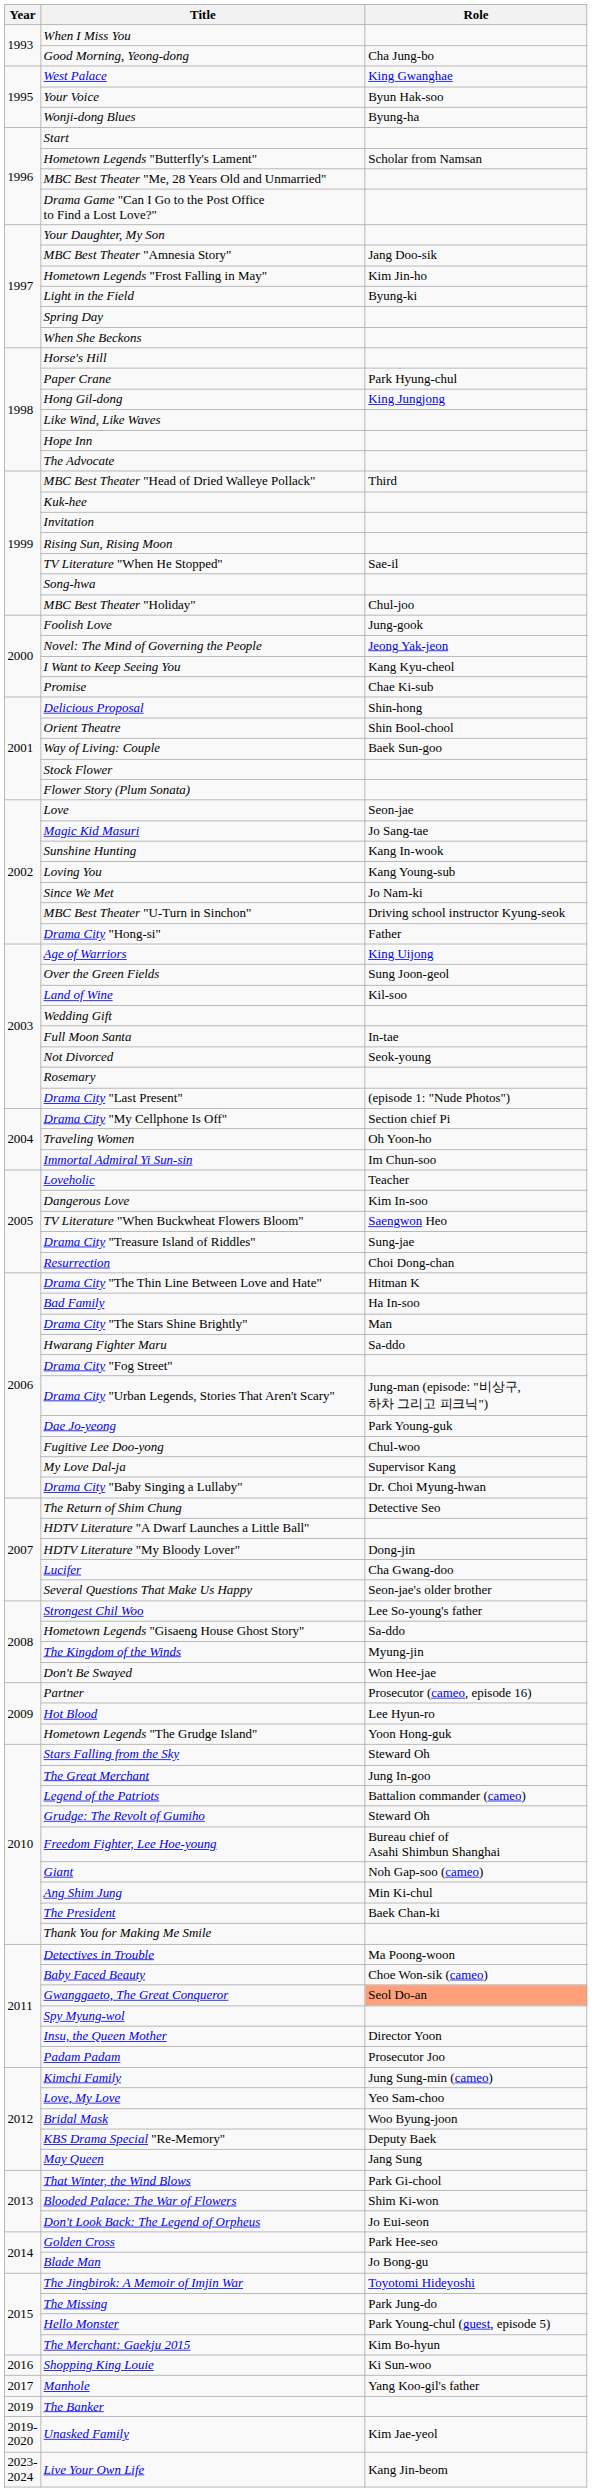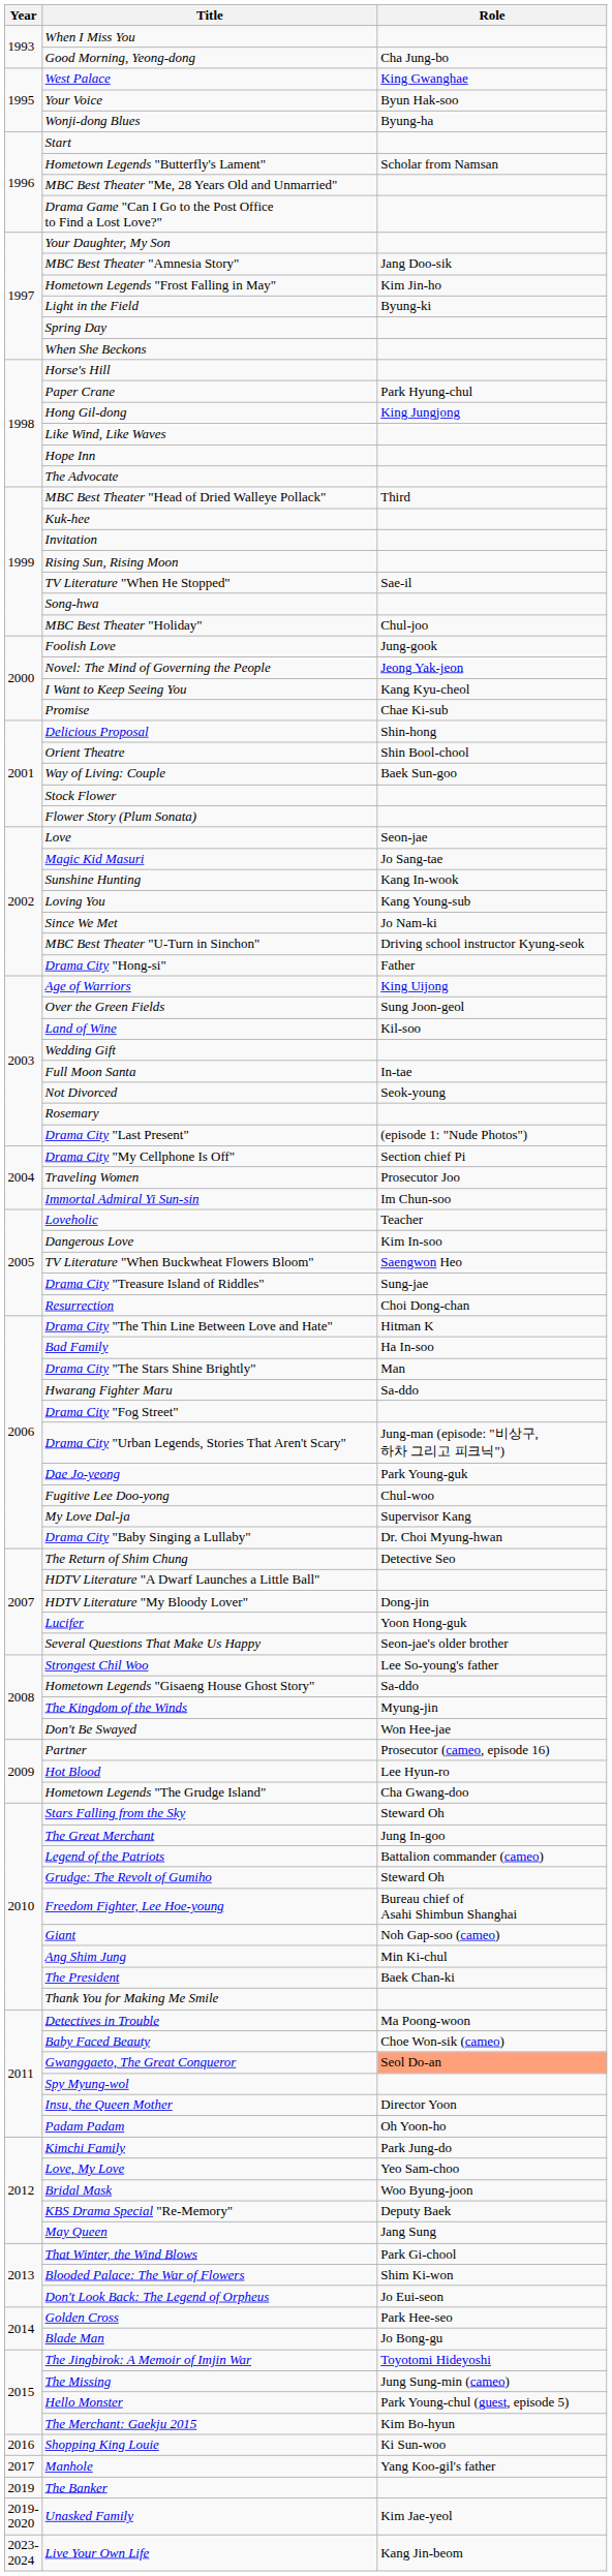 <table class="wikitable" style="width:720px">
 <tr>
 <th width=10>Year</th>
 <th>Title</th>
 <th>Role</th>
 </tr>
 <tr>
 <td rowspan=2>1993</td>
 <td><em>When I Miss You</em></td>
 <td></td>
 </tr>
 <tr>
 <td><em>Good Morning, Yeong-dong</em></td>
 <td> Cha Jung-bo</td>
 </tr>
 <tr>
 <td rowspan=3>1995</td>
 <td><em><a href='#'>West Palace</a></em></td>
 <td><a href='#'>King Gwanghae</a></td>
 </tr>
 <tr>
 <td><em>Your Voice</em></td>
 <td>Byun Hak-soo</td>
 </tr>
 <tr>
 <td><em>Wonji-dong Blues</em></td>
 <td>Byung-ha</td>
 </tr>
 <tr>
 <td rowspan=4>1996</td>
 <td><em>Start</em></td>
 <td></td>
 </tr>
 <tr>
 <td><em>Hometown Legends</em> "Butterfly's Lament"</td>
 <td>Scholar from Namsan</td>
 </tr>
 <tr>
 <td><em>MBC Best Theater</em> "Me, 28 Years Old and Unmarried"</td>
 <td></td>
 </tr>
 <tr>
 <td><em>Drama Game</em> "Can I Go to the Post Office <br> to Find a Lost Love?"</td>
 <td></td>
 </tr>
 <tr>
 <td rowspan=6>1997</td>
 <td><em>Your Daughter, My Son</em></td>
 <td></td>
 </tr>
 <tr>
 <td><em>MBC Best Theater</em> "Amnesia Story"</td>
 <td>Jang Doo-sik</td>
 </tr>
 <tr>
 <td><em>Hometown Legends</em> "Frost Falling in May"</td>
 <td>Kim Jin-ho</td>
 </tr>
 <tr>
 <td><em>Light in the Field</em></td>
 <td>Byung-ki</td>
 </tr>
 <tr>
 <td><em>Spring Day</em></td>
 <td></td>
 </tr>
 <tr>
 <td><em>When She Beckons</em></td>
 <td></td>
 </tr>
 <tr>
 <td rowspan=6>1998</td>
 <td><em>Horse's Hill</em></td>
 <td></td>
 </tr>
 <tr>
 <td><em>Paper Crane</em></td>
 <td>Park Hyung-chul</td>
 </tr>
 <tr>
 <td><em>Hong Gil-dong</em></td>
 <td><a href='#'>King Jungjong</a></td>
 </tr>
 <tr>
 <td><em>Like Wind, Like Waves</em></td>
 <td></td>
 </tr>
 <tr>
 <td><em>Hope Inn</em></td>
 <td></td>
 </tr>
 <tr>
 <td><em>The Advocate</em></td>
 <td></td>
 </tr>
 <tr>
 <td rowspan=7>1999</td>
 <td><em>MBC Best Theater</em> "Head of Dried Walleye Pollack"</td>
 <td>Third</td>
 </tr>
 <tr>
 <td><em>Kuk-hee</em></td>
 <td></td>
 </tr>
 <tr>
 <td><em>Invitation</em></td>
 <td></td>
 </tr>
 <tr>
 <td><em>Rising Sun, Rising Moon</em></td>
 <td></td>
 </tr>
 <tr>
 <td><em>TV Literature</em> "When He Stopped"</td>
 <td>Sae-il</td>
 </tr>
 <tr>
 <td><em>Song-hwa</em></td>
 <td></td>
 </tr>
 <tr>
 <td><em>MBC Best Theater</em> "Holiday"</td>
 <td>Chul-joo</td>
 </tr>
 <tr>
 <td rowspan=4>2000</td>
 <td><em>Foolish Love</em></td>
 <td>Jung-gook</td>
 </tr>
 <tr>
 <td><em>Novel: The Mind of Governing the People</em></td>
 <td><a href='#'>Jeong Yak-jeon</a></td>
 </tr>
 <tr>
 <td><em>I Want to Keep Seeing You</em></td>
 <td>Kang Kyu-cheol</td>
 </tr>
 <tr>
 <td><em>Promise</em></td>
 <td>Chae Ki-sub</td>
 </tr>
 <tr>
 <td rowspan=5>2001</td>
 <td><em><a href='#'>Delicious Proposal</a></em></td>
 <td>Shin-hong</td>
 </tr>
 <tr>
 <td><em>Orient Theatre</em></td>
 <td>Shin Bool-chool</td>
 </tr>
 <tr>
 <td><em>Way of Living: Couple</em></td>
 <td>Baek Sun-goo</td>
 </tr>
 <tr>
 <td><em>Stock Flower</em></td>
 <td></td>
 </tr>
 <tr>
 <td><em>Flower Story (Plum Sonata)</em></td>
 <td></td>
 </tr>
 <tr>
 <td rowspan=7>2002</td>
 <td><em>Love</em></td>
 <td>Seon-jae</td>
 </tr>
 <tr>
 <td><em><a href='#'>Magic Kid Masuri</a></em></td>
 <td>Jo Sang-tae</td>
 </tr>
 <tr>
 <td><em>Sunshine Hunting</em></td>
 <td>Kang In-wook</td>
 </tr>
 <tr>
 <td><em>Loving You</em></td>
 <td>Kang Young-sub</td>
 </tr>
 <tr>
 <td><em>Since We Met</em></td>
 <td>Jo Nam-ki</td>
 </tr>
 <tr>
 <td><em>MBC Best Theater</em> "U-Turn in Sinchon"</td>
 <td>Driving school instructor Kyung-seok</td>
 </tr>
 <tr>
 <td><em><a href='#'>Drama City</a></em> "Hong-si"</td>
 <td>Father</td>
 </tr>
 <tr>
 <td rowspan=8>2003</td>
 <td><em><a href='#'>Age of Warriors</a></em></td>
 <td><a href='#'>King Uijong</a></td>
 </tr>
 <tr>
 <td><em>Over the Green Fields</em></td>
 <td>Sung Joon-geol</td>
 </tr>
 <tr>
 <td><em><a href='#'>Land of Wine</a></em></td>
 <td>Kil-soo</td>
 </tr>
 <tr>
 <td><em>Wedding Gift</em></td>
 <td></td>
 </tr>
 <tr>
 <td><em>Full Moon Santa</em></td>
 <td>In-tae</td>
 </tr>
 <tr>
 <td><em>Not Divorced</em></td>
 <td>Seok-young</td>
 </tr>
 <tr>
 <td><em>Rosemary</em></td>
 <td></td>
 </tr>
 <tr>
 <td><em><a href='#'>Drama City</a></em> "Last Present"</td>
 <td>(episode 1: "Nude Photos")</td>
 </tr>
 <tr>
 <td rowspan=3>2004</td>
 <td><em><a href='#'>Drama City</a></em> "My Cellphone Is Off"</td>
 <td>Section chief Pi</td>
 </tr>
 <tr>
 <td><em>Traveling Women</em></td>
-<td>Oh Yoon-ho</td>
+<td>Prosecutor Joo</td>
 </tr>
 <tr>
 <td><em><a href='#'>Immortal Admiral Yi Sun-sin</a></em></td>
 <td>Im Chun-soo</td>
 </tr>
 <tr>
 <td rowspan=5>2005</td>
 <td><em><a href='#'>Loveholic</a></em></td>
 <td>Teacher</td>
 </tr>
 <tr>
 <td><em>Dangerous Love</em></td>
 <td>Kim In-soo</td>
 </tr>
 <tr>
 <td><em>TV Literature</em> "When Buckwheat Flowers Bloom"</td>
 <td><a href='#'>Saengwon</a> Heo</td>
 </tr>
 <tr>
 <td><em><a href='#'>Drama City</a></em> "Treasure Island of Riddles"</td>
 <td>Sung-jae</td>
 </tr>
 <tr>
 <td><em><a href='#'>Resurrection</a></em></td>
 <td>Choi Dong-chan</td>
 </tr>
 <tr>
 <td rowspan=10>2006</td>
 <td><em><a href='#'>Drama City</a></em> "The Thin Line Between Love and Hate"</td>
 <td>Hitman K</td>
 </tr>
 <tr>
 <td><em><a href='#'>Bad Family</a></em></td>
 <td>Ha In-soo</td>
 </tr>
 <tr>
 <td><em><a href='#'>Drama City</a></em> "The Stars Shine Brightly"</td>
 <td>Man</td>
 </tr>
 <tr>
 <td><em>Hwarang Fighter Maru</em></td>
 <td>Sa-ddo</td>
 </tr>
 <tr>
 <td><em><a href='#'>Drama City</a></em> "Fog Street"</td>
 <td></td>
 </tr>
 <tr>
 <td><em><a href='#'>Drama City</a></em> "Urban Legends, Stories That Aren't Scary"</td>
 <td>Jung-man (episode: "비상구, <br> 하차 그리고 피크닉")</td>
 </tr>
 <tr>
 <td><em><a href='#'>Dae Jo-yeong</a></em></td>
 <td>Park Young-guk</td>
 </tr>
 <tr>
 <td><em>Fugitive Lee Doo-yong</em></td>
 <td>Chul-woo</td>
 </tr>
 <tr>
 <td><em>My Love Dal-ja</em></td>
 <td>Supervisor Kang</td>
 </tr>
 <tr>
 <td><em><a href='#'>Drama City</a></em> "Baby Singing a Lullaby"</td>
 <td>Dr. Choi Myung-hwan</td>
 </tr>
 <tr>
 <td rowspan=5>2007</td>
 <td><em>The Return of Shim Chung</em></td>
 <td>Detective Seo</td>
 </tr>
 <tr>
 <td><em>HDTV Literature</em> "A Dwarf Launches a Little Ball"</td>
 <td></td>
 </tr>
 <tr>
 <td><em>HDTV Literature</em> "My Bloody Lover"</td>
 <td>Dong-jin</td>
 </tr>
 <tr>
 <td><em><a href='#'>Lucifer</a></em></td>
-<td>Cha Gwang-doo</td>
+<td>Yoon Hong-guk</td>
 </tr>
 <tr>
 <td><em>Several Questions That Make Us Happy</em></td>
 <td>Seon-jae's older brother</td>
 </tr>
 <tr>
 <td rowspan=4>2008</td>
 <td><em><a href='#'>Strongest Chil Woo</a></em></td>
 <td>Lee So-young's father</td>
 </tr>
 <tr>
 <td><em>Hometown Legends</em> "Gisaeng House Ghost Story"</td>
 <td>Sa-ddo</td>
 </tr>
 <tr>
 <td><em><a href='#'>The Kingdom of the Winds</a></em></td>
 <td>Myung-jin</td>
 </tr>
 <tr>
 <td><em>Don't Be Swayed</em></td>
 <td>Won Hee-jae</td>
 </tr>
 <tr>
 <td rowspan=3>2009</td>
 <td><em>Partner</em></td>
 <td>Prosecutor (<a href='#'>cameo</a>, episode 16)</td>
 </tr>
 <tr>
 <td><em><a href='#'>Hot Blood</a></em></td>
 <td>Lee Hyun-ro</td>
 </tr>
 <tr>
 <td><em>Hometown Legends</em> "The Grudge Island"</td>
-<td>Yoon Hong-guk</td>
+<td>Cha Gwang-doo</td>
 </tr>
 <tr>
 <td rowspan=9>2010</td>
 <td><em><a href='#'>Stars Falling from the Sky</a></em></td>
 <td>Steward Oh</td>
 </tr>
 <tr>
 <td><em><a href='#'>The Great Merchant</a></em></td>
 <td>Jung In-goo</td>
 </tr>
 <tr>
 <td><em><a href='#'>Legend of the Patriots</a></em></td>
 <td>Battalion commander (<a href='#'>cameo</a>)</td>
 </tr>
 <tr>
 <td><em><a href='#'>Grudge: The Revolt of Gumiho</a></em></td>
 <td>Steward Oh</td>
 </tr>
 <tr>
 <td><em><a href='#'>Freedom Fighter, Lee Hoe-young</a></em></td>
 <td>Bureau chief of <br> Asahi Shimbun Shanghai</td>
 </tr>
 <tr>
 <td><em><a href='#'>Giant</a></em></td>
 <td>Noh Gap-soo (<a href='#'>cameo</a>)</td>
 </tr>
 <tr>
 <td><em><a href='#'>Ang Shim Jung</a></em></td>
 <td>Min Ki-chul</td>
 </tr>
 <tr>
 <td><em><a href='#'>The President</a></em></td>
 <td>Baek Chan-ki</td>
 </tr>
 <tr>
 <td><em>Thank You for Making Me Smile</em></td>
 <td></td>
 </tr>
 <tr>
 <td rowspan=6>2011</td>
 <td><em><a href='#'>Detectives in Trouble</a></em></td>
 <td>Ma Poong-woon</td>
 </tr>
 <tr>
 <td><em><a href='#'>Baby Faced Beauty</a></em></td>
 <td>Choe Won-sik (<a href='#'>cameo</a>)</td>
 </tr>
 <tr>
 <td><em><a href='#'>Gwanggaeto, The Great Conqueror</a></em></td>
 <td style="background: lightsalmon;">Seol Do-an</td>
 </tr>
 <tr>
 <td><em><a href='#'>Spy Myung-wol</a></em></td>
 <td></td>
 </tr>
 <tr>
 <td><em><a href='#'>Insu, the Queen Mother</a></em></td>
 <td>Director Yoon</td>
 </tr>
 <tr>
 <td><em><a href='#'>Padam Padam</a></em></td>
-<td>Prosecutor Joo</td>
+<td>Oh Yoon-ho</td>
 </tr>
 <tr>
 <td rowspan=5>2012</td>
 <td><em><a href='#'>Kimchi Family</a></em></td>
-<td>Jung Sung-min (<a href='#'>cameo</a>)</td>
+<td>Park Jung-do</td>
 </tr>
 <tr>
 <td><em><a href='#'>Love, My Love</a></em></td>
 <td>Yeo Sam-choo</td>
 </tr>
 <tr>
 <td><em><a href='#'>Bridal Mask</a></em></td>
 <td>Woo Byung-joon</td>
 </tr>
 <tr>
 <td><em><a href='#'>KBS Drama Special</a></em> "Re-Memory"</td>
 <td>Deputy Baek</td>
 </tr>
 <tr>
 <td><em><a href='#'>May Queen</a></em></td>
 <td>Jang Sung</td>
 </tr>
 <tr>
 <td rowspan=3>2013</td>
 <td><em><a href='#'>That Winter, the Wind Blows</a></em></td>
 <td>Park Gi-chool</td>
 </tr>
 <tr>
 <td><em><a href='#'>Blooded Palace: The War of Flowers</a></em></td>
 <td>Shim Ki-won</td>
 </tr>
 <tr>
 <td><em><a href='#'>Don't Look Back: The Legend of Orpheus</a></em></td>
 <td>Jo Eui-seon</td>
 </tr>
 <tr>
 <td rowspan=2>2014</td>
 <td><em><a href='#'>Golden Cross</a></em></td>
 <td>Park Hee-seo</td>
 </tr>
 <tr>
 <td><em><a href='#'>Blade Man</a></em></td>
 <td>Jo Bong-gu</td>
 </tr>
 <tr>
 <td rowspan=4>2015</td>
 <td><em><a href='#'>The Jingbirok: A Memoir of Imjin War</a></em></td>
 <td><a href='#'>Toyotomi Hideyoshi</a></td>
 </tr>
 <tr>
 <td><em><a href='#'>The Missing</a></em></td>
-<td>Park Jung-do</td>
+<td>Jung Sung-min (<a href='#'>cameo</a>)</td>
 </tr>
 <tr>
 <td><em><a href='#'>Hello Monster</a></em></td>
 <td>Park Young-chul (<a href='#'>guest</a>, episode 5)</td>
 </tr>
 <tr>
 <td><em><a href='#'>The Merchant: Gaekju 2015</a></em></td>
 <td>Kim Bo-hyun</td>
 </tr>
 <tr>
 <td>2016</td>
 <td><em><a href='#'>Shopping King Louie</a></em></td>
 <td>Ki Sun-woo</td>
 </tr>
 <tr>
 <td>2017</td>
 <td><em><a href='#'>Manhole</a></em></td>
 <td>Yang Koo-gil's father</td>
 </tr>
 <tr>
 <td>2019</td>
 <td><em><a href='#'>The Banker</a></em></td>
 <td></td>
 </tr>
 <tr>
 <td>2019-2020</td>
 <td><em><a href='#'>Unasked Family</a></em></td>
 <td>Kim Jae-yeol</td>
 </tr>
 <tr>
 <td>2023-2024</td>
 <td><em><a href='#'>Live Your Own Life</a></em></td>
 <td>Kang Jin-beom</td>
 </tr>
 </table>
